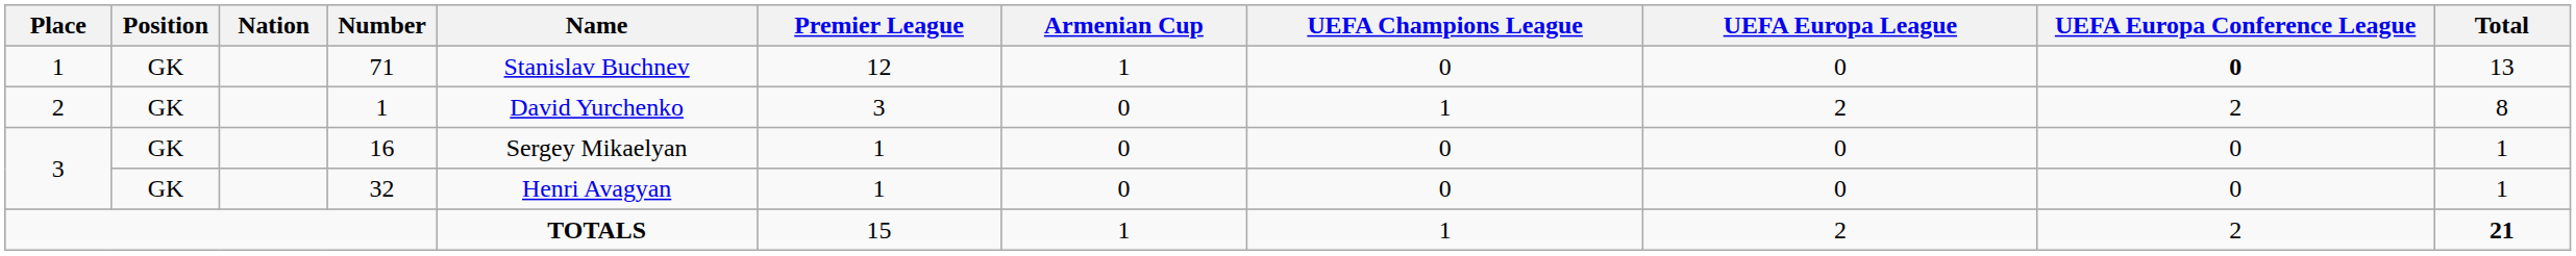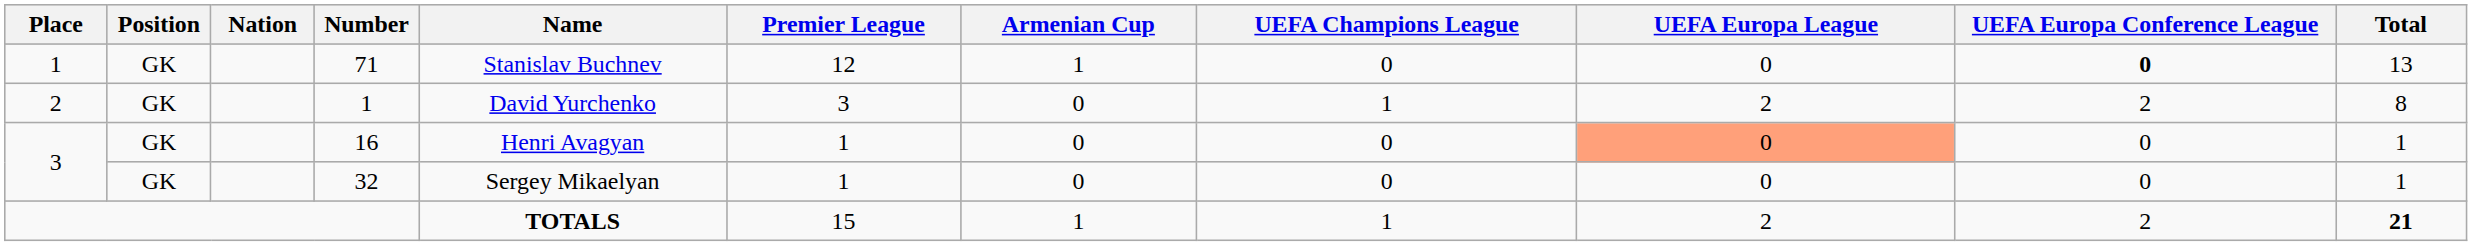 <table class="wikitable" style="font-size: 95%; text-align: center;">
 <tr>
 <th width=60>Place</th>
 <th width=60>Position</th>
 <th width=60>Nation</th>
 <th width=60>Number</th>
 <th width=200>Name</th>
 <th width=150><a href='#'>Premier League</a></th>
 <th width=150><a href='#'>Armenian Cup</a></th>
 <th width=250><a href='#'>UEFA Champions League</a></th>
 <th width=250><a href='#'>UEFA Europa League</a></th>
 <th width=250><a href='#'>UEFA Europa Conference League</a></th>
 <th width=80><strong>Total</strong></th>
 </tr>
 <tr>
 <td>1</td>
 <td>GK</td>
 <td></td>
 <td>71</td>
 <td><a href='#'>Stanislav Buchnev</a></td>
 <td>12</td>
 <td>1</td>
 <td>0</td>
 <td>0</td>
 <td><strong>0</strong></td>
 <td>13</td>
 </tr>
 <tr>
 <td>2</td>
 <td>GK</td>
 <td></td>
 <td>1</td>
 <td><a href='#'>David Yurchenko</a></td>
 <td>3</td>
 <td>0</td>
 <td>1</td>
 <td>2</td>
 <td>2</td>
 <td>8</td>
 </tr>
 <tr>
 <td rowspan="2">3</td>
 <td>GK</td>
 <td></td>
 <td>16</td>
-<td>Sergey Mikaelyan</td>
+<td><a href='#'>Henri Avagyan</a></td>
 <td>1</td>
 <td>0</td>
 <td>0</td>
-<td>0</td>
+<td style="background: lightsalmon;">0</td>
 <td>0</td>
 <td>1</td>
 </tr>
 <tr>
 <td>GK</td>
 <td></td>
 <td>32</td>
-<td><a href='#'>Henri Avagyan</a></td>
+<td>Sergey Mikaelyan</td>
 <td>1</td>
 <td>0</td>
 <td>0</td>
 <td>0</td>
 <td>0</td>
 <td>1</td>
 </tr>
 <tr>
 <td colspan="4"></td>
 <td><strong>TOTALS</strong></td>
 <td>15</td>
 <td>1</td>
 <td>1</td>
 <td>2</td>
 <td>2</td>
 <td><strong>21</strong></td>
 </tr>
 </table>
